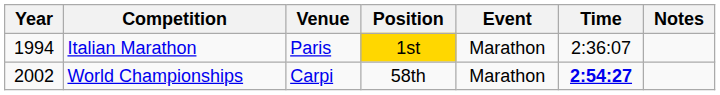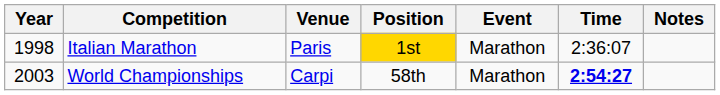 <table class="wikitable" width=45% style="font-size:90%; text-align:center;">
 <tr>
 <th>Year</th>
 <th>Competition</th>
 <th>Venue</th>
 <th>Position</th>
 <th>Event</th>
 <th>Time</th>
 <th>Notes</th>
 </tr>
 <tr>
-<td>1994</td>
+<td>1998</td>
 <td align=left><a href='#'>Italian Marathon</a></td>
 <td align=left> <a href='#'>Paris</a></td>
 <td bgcolor=gold>1st</td>
 <td>Marathon</td>
 <td>2:36:07</td>
 <td></td>
 </tr>
 <tr>
-<td>2002</td>
+<td>2003</td>
 <td align=left><a href='#'>World Championships</a></td>
 <td align=left> <a href='#'>Carpi</a></td>
 <td>58th</td>
 <td>Marathon</td>
 <td><strong><a href='#'>2:54:27</a></strong></td>
 <td></td>
 </tr>
 </table>
